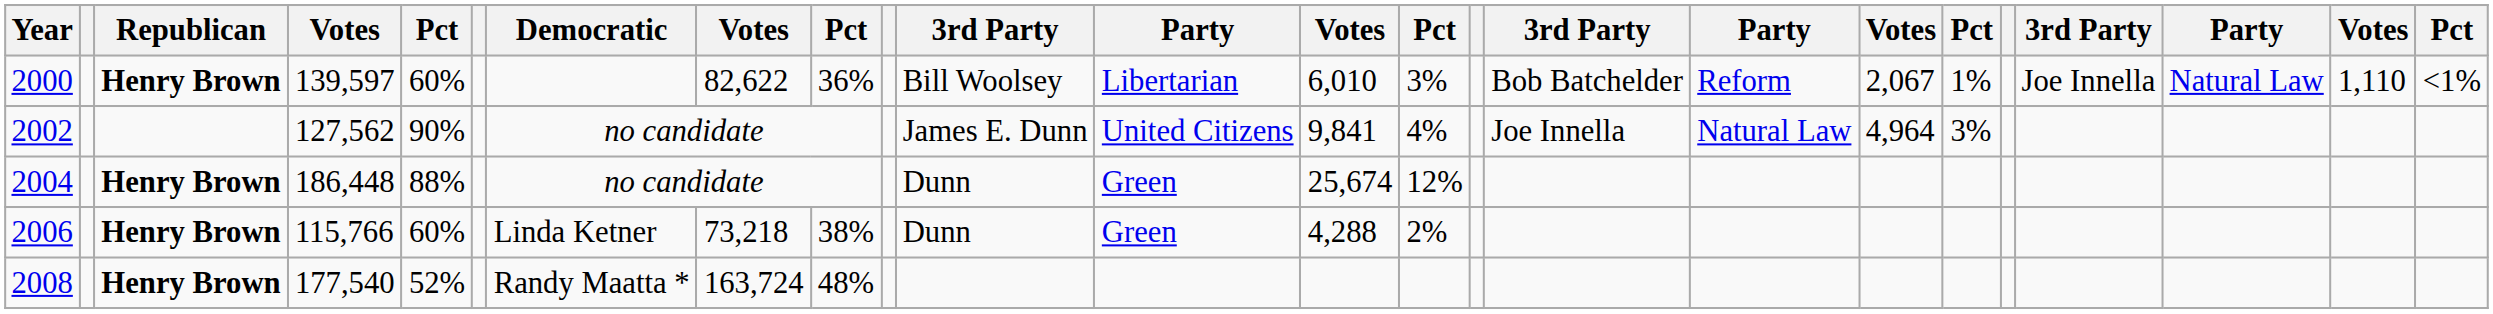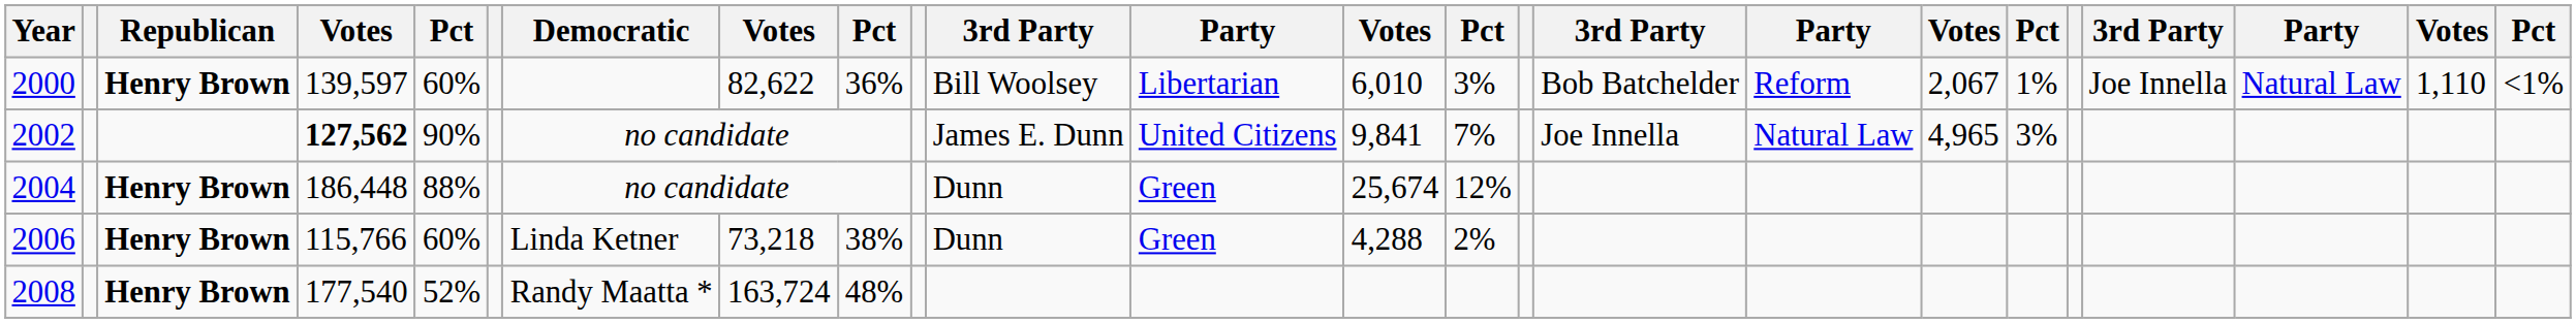 <table class="wikitable" style="margin:0.5em ; font-size:95%">
 <tr>
 <th>Year</th>
 <th></th>
 <th>Republican</th>
 <th>Votes</th>
 <th>Pct</th>
 <th></th>
 <th>Democratic</th>
 <th>Votes</th>
 <th>Pct</th>
 <th></th>
 <th>3rd Party</th>
 <th>Party</th>
 <th>Votes</th>
 <th>Pct</th>
 <th></th>
 <th>3rd Party</th>
 <th>Party</th>
 <th>Votes</th>
 <th>Pct</th>
 <th></th>
 <th>3rd Party</th>
 <th>Party</th>
 <th>Votes</th>
 <th>Pct</th>
 </tr>
 <tr>
 <td><a href='#'>2000</a></td>
 <td></td>
 <td><strong>Henry Brown</strong></td>
 <td>139,597</td>
 <td>60%</td>
 <td></td>
 <td></td>
 <td>82,622</td>
 <td>36%</td>
 <td></td>
 <td>Bill Woolsey</td>
 <td><a href='#'>Libertarian</a></td>
 <td>6,010</td>
 <td>3%</td>
 <td></td>
 <td>Bob Batchelder</td>
 <td><a href='#'>Reform</a></td>
 <td>2,067</td>
 <td>1%</td>
 <td></td>
 <td>Joe Innella</td>
 <td><a href='#'>Natural Law</a></td>
 <td>1,110</td>
 <td><1%</td>
 </tr>
 <tr>
 <td><a href='#'>2002</a></td>
 <td></td>
 <td></td>
-<td>127,562</td>
+<td><strong>127,562</strong></td>
 <td>90%</td>
 <td></td>
 <td colspan=3 align=center><em>no candidate</em></td>
 <td></td>
 <td>James E. Dunn</td>
 <td><a href='#'>United Citizens</a></td>
 <td>9,841</td>
-<td>4%</td>
+<td>7%</td>
 <td></td>
 <td>Joe Innella</td>
 <td><a href='#'>Natural Law</a></td>
-<td>4,964</td>
+<td>4,965</td>
 <td>3%</td>
 <td></td>
 <td></td>
 <td></td>
 <td></td>
 <td></td>
 </tr>
 <tr>
 <td><a href='#'>2004</a></td>
 <td></td>
 <td><strong>Henry Brown</strong></td>
 <td>186,448</td>
 <td>88%</td>
 <td></td>
 <td colspan=3 align=center><em>no candidate</em></td>
 <td></td>
 <td> Dunn</td>
 <td><a href='#'>Green</a></td>
 <td>25,674</td>
 <td>12%</td>
 <td></td>
 <td></td>
 <td></td>
 <td></td>
 <td></td>
 <td></td>
 <td></td>
 <td></td>
 <td></td>
 <td></td>
 </tr>
 <tr>
 <td><a href='#'>2006</a></td>
 <td></td>
 <td><strong>Henry Brown</strong></td>
 <td>115,766</td>
 <td>60%</td>
 <td></td>
 <td>Linda Ketner</td>
 <td>73,218</td>
 <td>38%</td>
 <td></td>
 <td> Dunn</td>
 <td><a href='#'>Green</a></td>
 <td>4,288</td>
 <td>2%</td>
 <td></td>
 <td></td>
 <td></td>
 <td></td>
 <td></td>
 <td></td>
 <td></td>
 <td></td>
 <td></td>
 <td></td>
 </tr>
 <tr>
 <td><a href='#'>2008</a></td>
 <td></td>
 <td><strong>Henry Brown</strong></td>
 <td>177,540</td>
 <td>52%</td>
 <td></td>
 <td>Randy Maatta *</td>
 <td>163,724</td>
 <td>48%</td>
 <td></td>
 <td></td>
 <td></td>
 <td></td>
 <td></td>
 <td></td>
 <td></td>
 <td></td>
 <td></td>
 <td></td>
 <td></td>
 <td></td>
 <td></td>
 <td></td>
 <td></td>
 </tr>
 </table>
